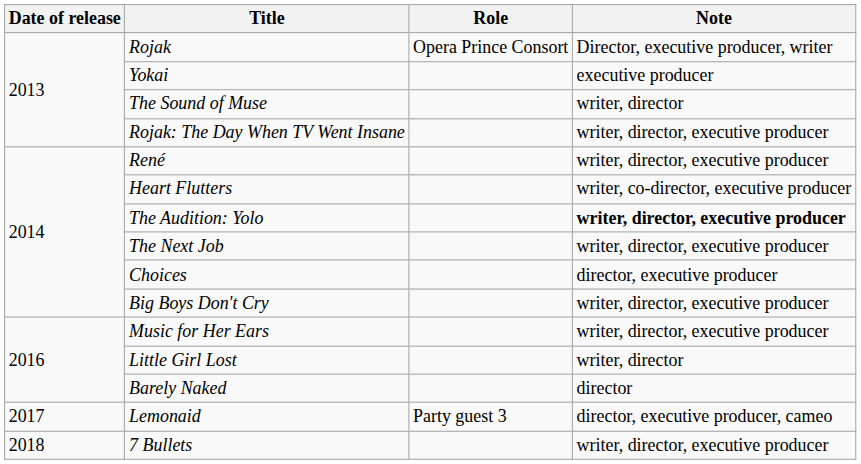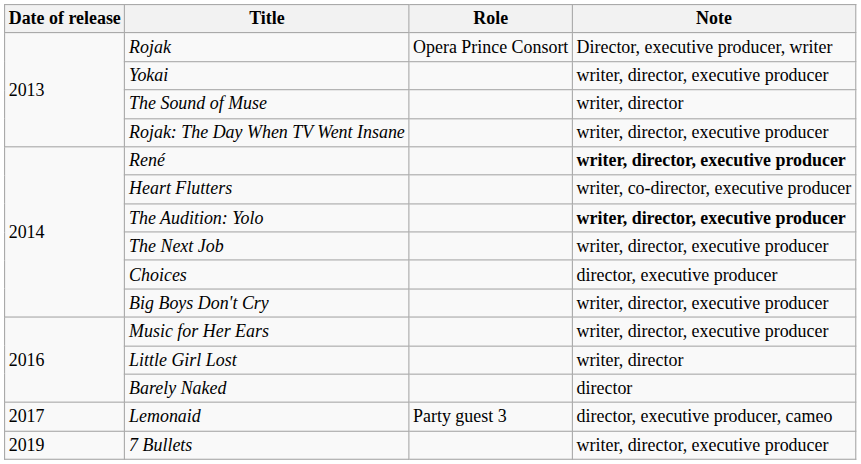 <table class="wikitable">
 <tr>
 <th>Date of release</th>
 <th>Title</th>
 <th>Role</th>
 <th>Note</th>
 </tr>
 <tr>
 <td rowspan="4">2013</td>
 <td><em>Rojak</em></td>
 <td>Opera Prince Consort</td>
 <td>Director, executive producer, writer</td>
 </tr>
 <tr>
 <td><em>Yokai</em></td>
 <td></td>
-<td>executive producer</td>
+<td>writer, director, executive producer</td>
 </tr>
 <tr>
 <td><em>The Sound of Muse</em></td>
 <td></td>
 <td>writer, director</td>
 </tr>
 <tr>
 <td><em>Rojak: The Day When TV Went Insane</em></td>
 <td></td>
 <td>writer, director, executive producer</td>
 </tr>
 <tr>
 <td rowspan="6">2014</td>
 <td><em>René</em></td>
 <td></td>
-<td>writer, director, executive producer</td>
+<td><strong>writer, director, executive producer</strong></td>
 </tr>
 <tr>
 <td><em>Heart Flutters</em></td>
 <td></td>
 <td>writer, co-director, executive producer</td>
 </tr>
 <tr>
 <td><em>The Audition: Yolo</em></td>
 <td></td>
 <td><strong>writer, director, executive producer</strong></td>
 </tr>
 <tr>
 <td><em>The Next Job</em></td>
 <td></td>
 <td>writer, director, executive producer</td>
 </tr>
 <tr>
 <td><em>Choices</em></td>
 <td></td>
 <td>director, executive producer</td>
 </tr>
 <tr>
 <td><em>Big Boys Don't Cry</em></td>
 <td></td>
 <td>writer, director, executive producer</td>
 </tr>
 <tr>
 <td rowspan="3">2016</td>
 <td><em>Music for Her Ears</em></td>
 <td></td>
 <td>writer, director, executive producer</td>
 </tr>
 <tr>
 <td><em>Little Girl Lost</em></td>
 <td></td>
 <td>writer, director</td>
 </tr>
 <tr>
 <td><em>Barely Naked</em></td>
 <td></td>
 <td>director</td>
 </tr>
 <tr>
 <td>2017</td>
 <td><em>Lemonaid</em></td>
 <td>Party guest 3</td>
 <td>director, executive producer, cameo</td>
 </tr>
 <tr>
-<td>2018</td>
+<td>2019</td>
 <td><em>7 Bullets</em></td>
 <td></td>
 <td>writer, director, executive producer</td>
 </tr>
 </table>
